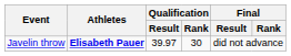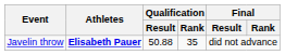 <table class="wikitable" border="1" style="font-size:90%">
 <tr>
 <th rowspan="2">Event</th>
 <th rowspan="2">Athletes</th>
 <th colspan="2">Qualification</th>
 <th colspan="2">Final</th>
 </tr>
 <tr>
 <th>Result</th>
 <th>Rank</th>
 <th>Result</th>
 <th>Rank</th>
 </tr>
 <tr>
 <td><a href='#'>Javelin throw</a></td>
 <td><strong><a href='#'>Elisabeth Pauer</a></strong></td>
-<td align=center>39.97</td>
-<td align=center>30</td>
+<td align=center>50.88</td>
+<td align=center>35</td>
 <td align=center colspan=2>did not advance</td>
 </tr>
 </table>
